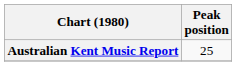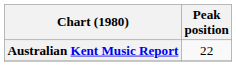 <table class="wikitable sortable plainrowheaders">
 <tr>
 <th>Chart (1980)</th>
 <th>Peak<br>position</th>
 </tr>
 <tr>
 <th scope="row">Australian <a href='#'>Kent Music Report</a></th>
-<td style="text-align:center;">25</td>
+<td style="text-align:center;">22</td>
 </tr>
 <tr>
 </tr>
 <tr>
 </tr>
 </table>
